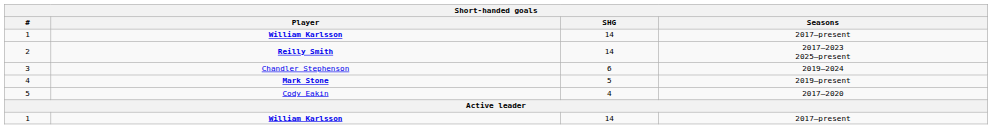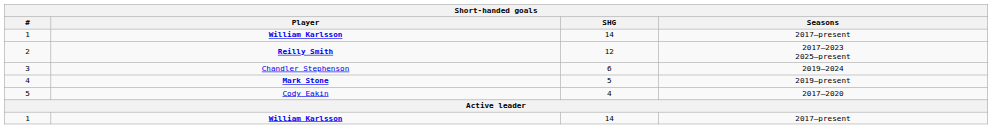 <table class="wikitable" style="text-align: center; font-size: 95%" width="80%">
 <tr>
 <th colspan="4">Short-handed goals</th>
 </tr>
 <tr>
 <th>#</th>
 <th>Player</th>
 <th>SHG</th>
 <th>Seasons</th>
 </tr>
 <tr>
 <td>1</td>
 <td><strong><a href='#'>William Karlsson</a></strong></td>
 <td>14</td>
 <td>2017–present</td>
 </tr>
 <tr>
 <td>2</td>
 <td><strong><a href='#'>Reilly Smith</a></strong></td>
-<td>14</td>
+<td>12</td>
 <td>2017–2023<br>2025–present</td>
 </tr>
 <tr>
 <td>3</td>
 <td><a href='#'>Chandler Stephenson</a></td>
 <td>6</td>
 <td>2019–2024</td>
 </tr>
 <tr>
 <td>4</td>
 <td><strong><a href='#'>Mark Stone</a></strong></td>
 <td>5</td>
 <td>2019–present</td>
 </tr>
 <tr>
 <td>5</td>
 <td><a href='#'>Cody Eakin</a></td>
 <td>4</td>
 <td>2017–2020</td>
 </tr>
 <tr>
 <th colspan="4">Active leader</th>
 </tr>
 <tr>
 <td>1</td>
 <td><strong><a href='#'>William Karlsson</a></strong></td>
 <td>14</td>
 <td>2017–present</td>
 </tr>
 </table>
